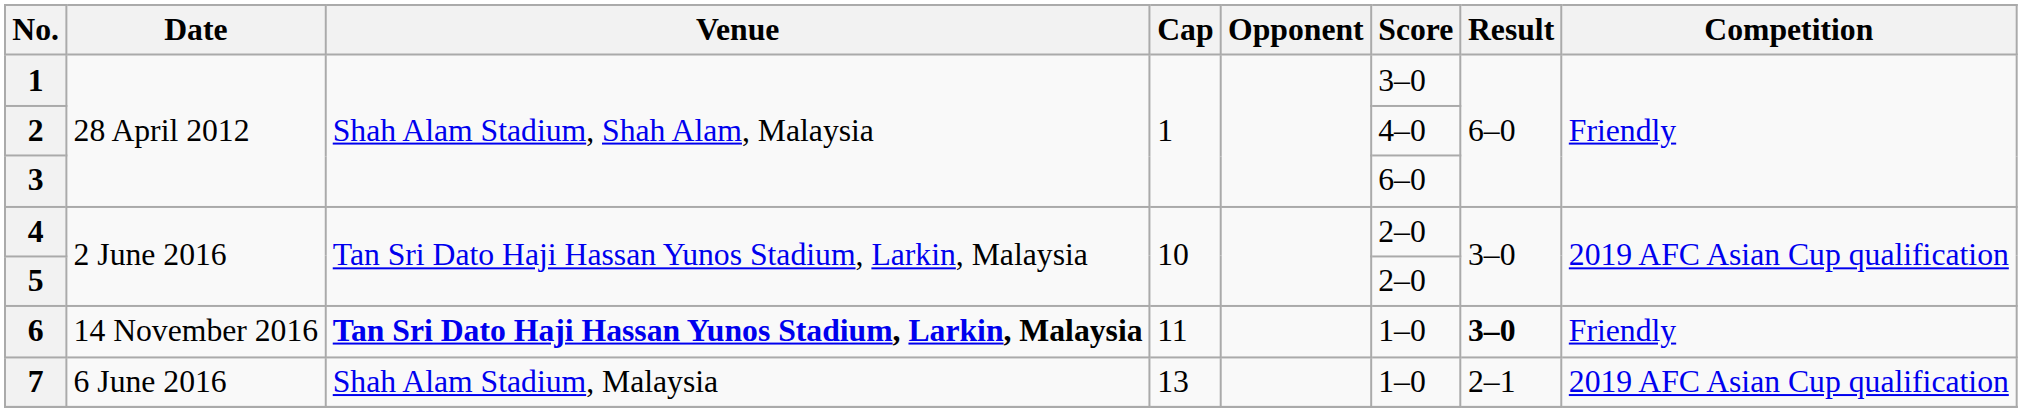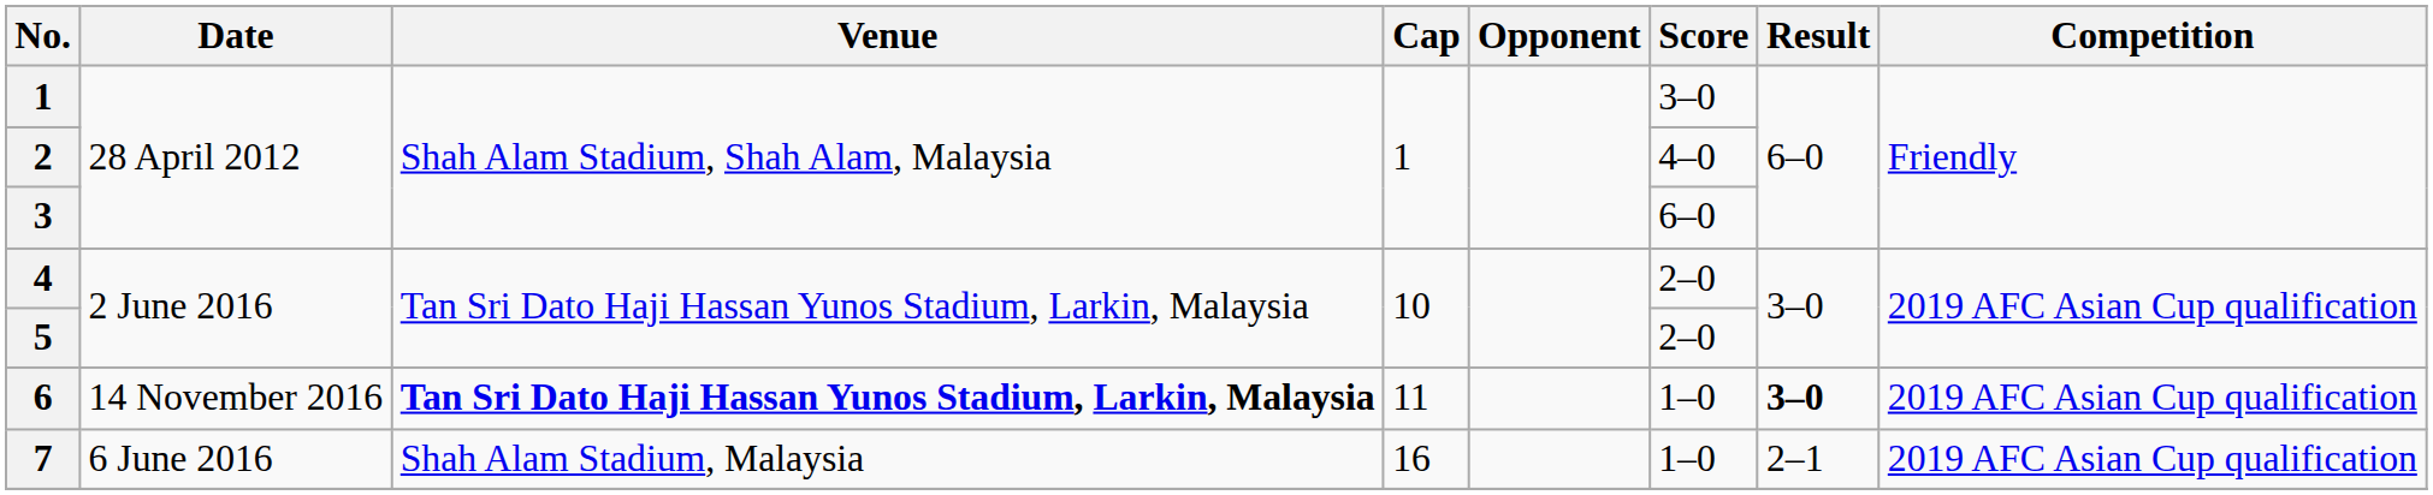 <table class="wikitable sortable plainrowheaders">
 <tr>
 <th scope=col>No.</th>
 <th scope=col data-sort-type=date>Date</th>
 <th scope=col>Venue</th>
 <th scope=col>Cap</th>
 <th scope=col>Opponent</th>
 <th scope=col>Score</th>
 <th scope=col>Result</th>
 <th scope=col>Competition</th>
 </tr>
 <tr>
 <th scope=row>1</th>
 <td rowspan=3>28 April 2012</td>
 <td rowspan=3><a href='#'>Shah Alam Stadium</a>, <a href='#'>Shah Alam</a>, Malaysia</td>
 <td rowspan=3>1</td>
 <td rowspan=3></td>
 <td>3–0</td>
 <td rowspan=3>6–0</td>
 <td rowspan=3><a href='#'>Friendly</a></td>
 </tr>
 <tr>
 <th scope=row>2</th>
 <td>4–0</td>
 </tr>
 <tr>
 <th scope=row>3</th>
 <td>6–0</td>
 </tr>
 <tr>
 <th scope=row>4</th>
 <td rowspan=2>2 June 2016</td>
 <td rowspan=2><a href='#'>Tan Sri Dato Haji Hassan Yunos Stadium</a>, <a href='#'>Larkin</a>, Malaysia</td>
 <td rowspan=2>10</td>
 <td rowspan=2></td>
 <td>2–0</td>
 <td rowspan=2>3–0</td>
 <td rowspan=2><a href='#'>2019 AFC Asian Cup qualification</a></td>
 </tr>
 <tr>
 <th scope=row>5</th>
 <td>2–0</td>
 </tr>
 <tr>
 <th scope=row>6</th>
 <td rowspan=1>14 November 2016</td>
 <td rowspan=1><strong><a href='#'>Tan Sri Dato Haji Hassan Yunos Stadium</a>, <a href='#'>Larkin</a>, Malaysia</strong></td>
 <td rowspan=1>11</td>
 <td rowspan=1></td>
 <td>1–0</td>
 <td rowspan=1><strong>3–0</strong></td>
-<td rowspan=1><a href='#'>Friendly</a></td>
+<td rowspan=1><a href='#'>2019 AFC Asian Cup qualification</a></td>
 </tr>
 <tr>
 <th scope=row>7</th>
 <td rowspan=1>6 June 2016</td>
 <td rowspan=1><a href='#'>Shah Alam Stadium</a>, Malaysia</td>
-<td rowspan=1>13</td>
+<td rowspan=1>16</td>
 <td rowspan=1></td>
 <td>1–0</td>
 <td rowspan=1>2–1</td>
 <td rowspan=1><a href='#'>2019 AFC Asian Cup qualification</a></td>
 </tr>
 <tr>
 </tr>
 </table>
